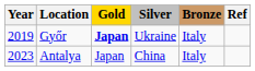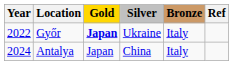 <table class="wikitable">
 <tr>
 <th>Year</th>
 <th>Location</th>
 <th style="background-color:gold;">Gold</th>
 <th style="background-color:silver;">Silver</th>
 <th style="background-color:#cc9966;">Bronze</th>
 <th>Ref</th>
 </tr>
 <tr>
-<td><a href='#'>2019</a></td>
+<td><a href='#'>2022</a></td>
 <td> <a href='#'>Győr</a></td>
 <td><strong> <a href='#'>Japan</a><br></strong></td>
 <td> <a href='#'>Ukraine</a><br></td>
 <td> <a href='#'>Italy</a><br></td>
 <td></td>
 </tr>
 <tr>
-<td><a href='#'>2023</a></td>
+<td><a href='#'>2024</a></td>
 <td> <a href='#'>Antalya</a></td>
 <td> <a href='#'>Japan</a><br></td>
 <td> <a href='#'>China</a><br></td>
 <td> <a href='#'>Italy</a><br></td>
 <td></td>
 </tr>
 </table>
